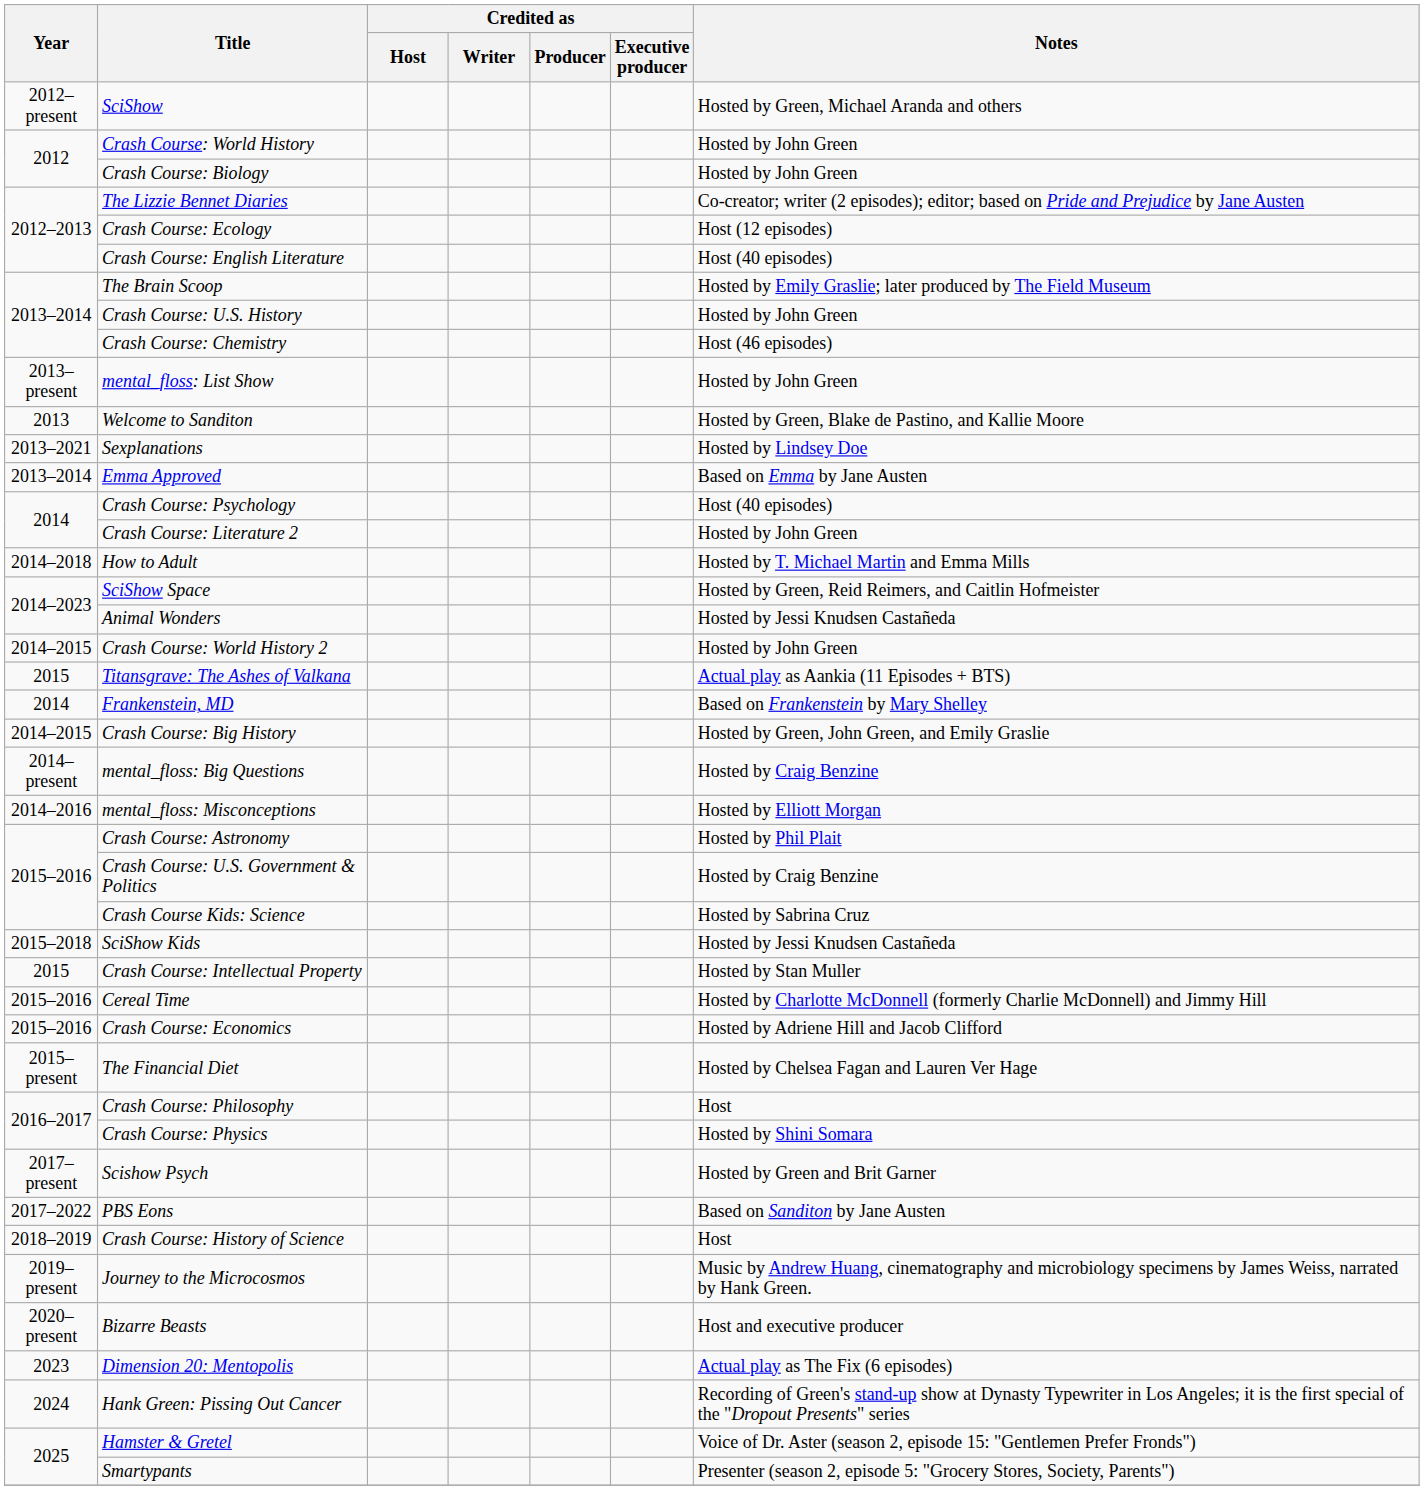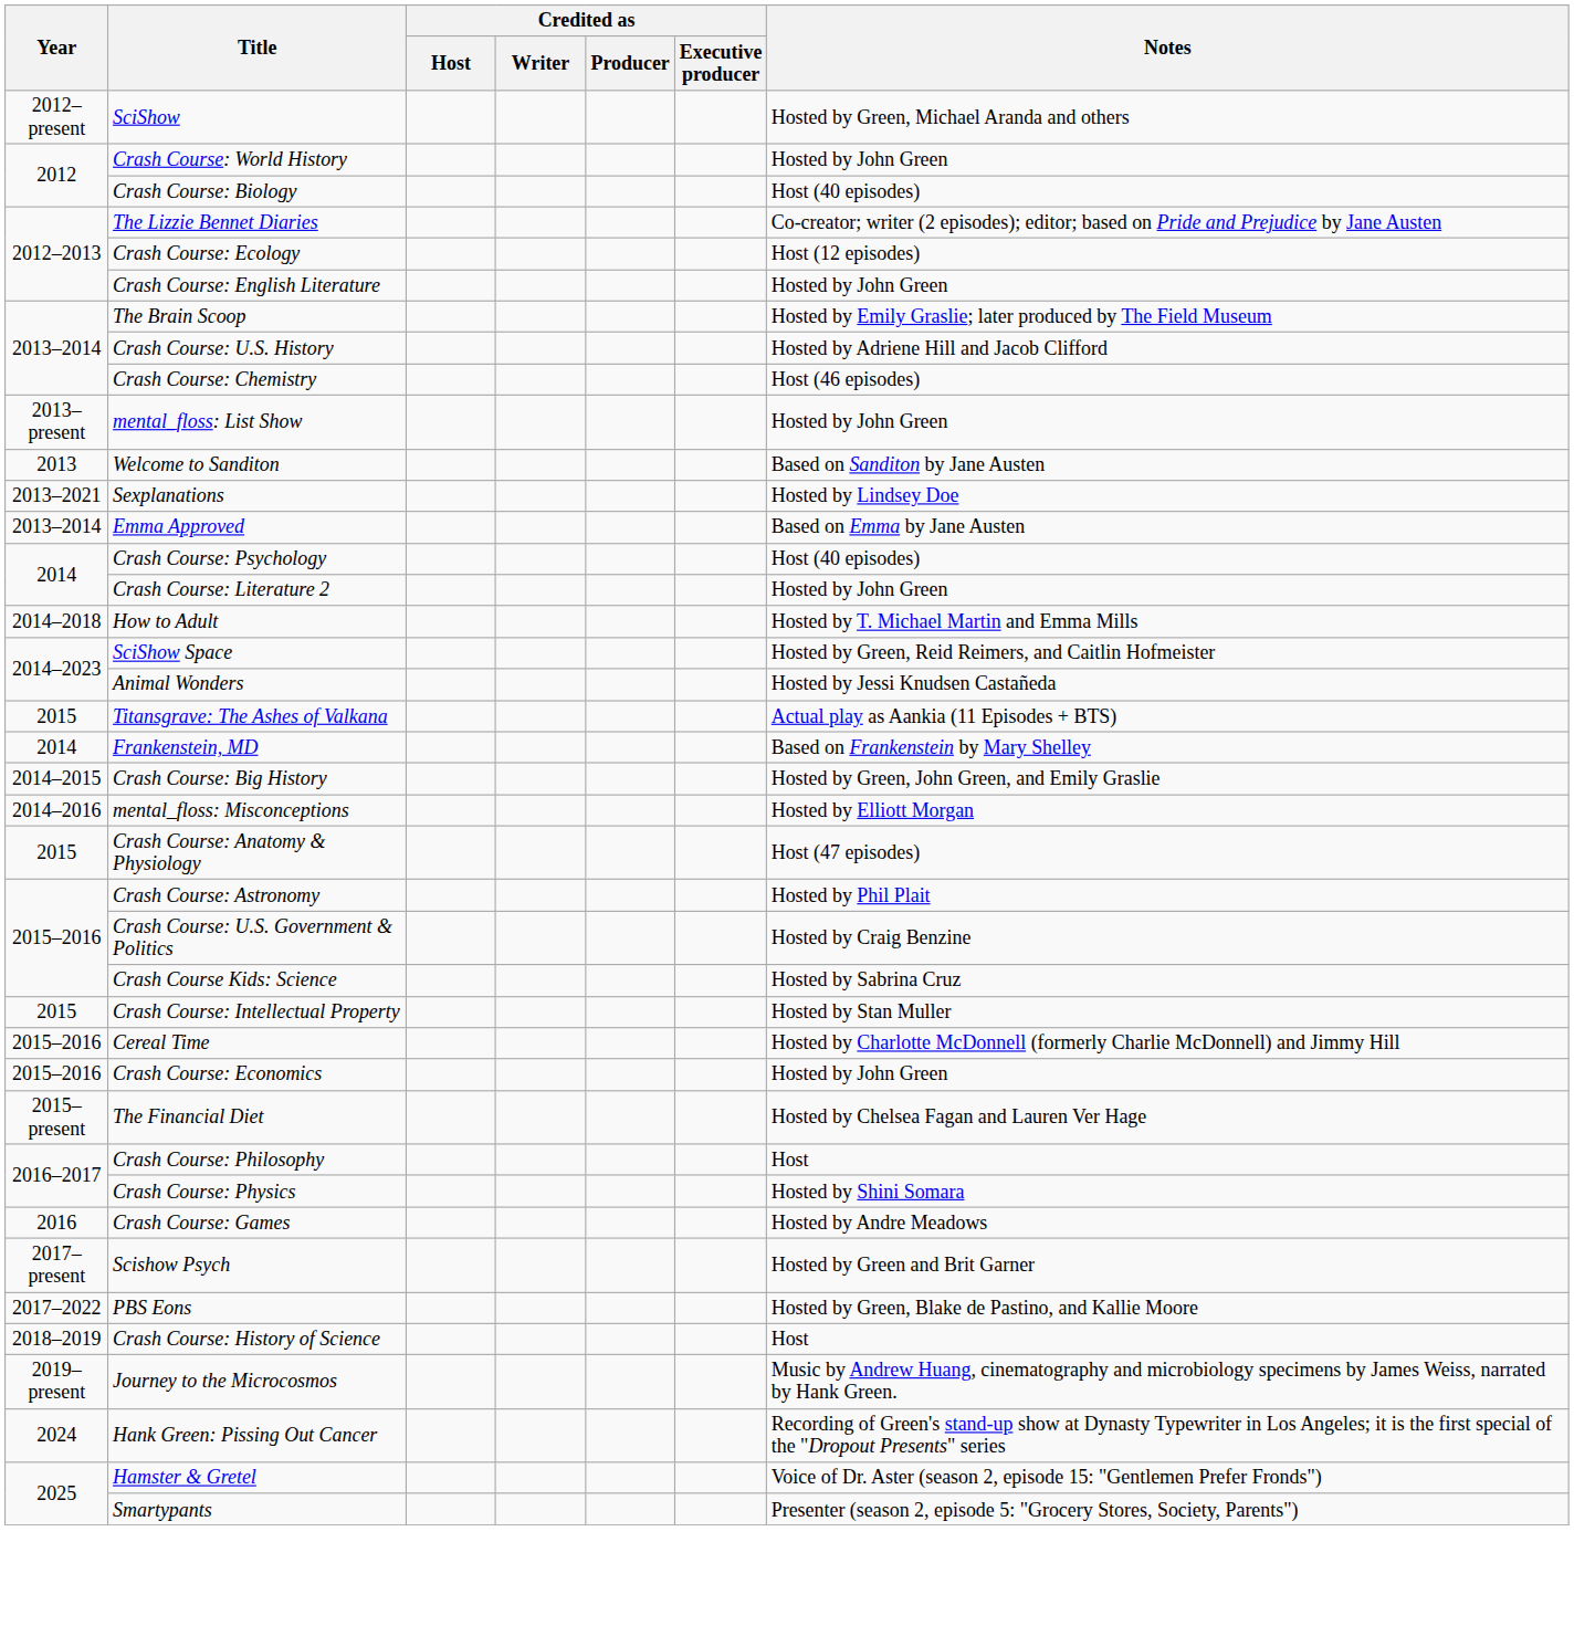 <table class="wikitable" style="text-align:center; margin-right:auto; margin-right:auto">
 <tr>
 <th rowspan="2">Year</th>
 <th rowspan="2">Title</th>
 <th colspan="4">Credited as</th>
 <th rowspan="2">Notes</th>
 </tr>
 <tr>
 <th width=65>Host</th>
 <th width=65>Writer</th>
 <th width=65>Producer</th>
 <th width=65>Executive producer</th>
 </tr>
 <tr>
 <td>2012–present</td>
 <td align="left"><em><a href='#'>SciShow</a></em></td>
 <td></td>
 <td></td>
 <td></td>
 <td></td>
 <td align="left">Hosted by Green, Michael Aranda and others</td>
 </tr>
 <tr>
 <td rowspan="2">2012</td>
 <td align="left"><em><a href='#'>Crash Course</a>: World History</em></td>
 <td></td>
 <td></td>
 <td></td>
 <td></td>
 <td align="left">Hosted by John Green</td>
 </tr>
 <tr>
 <td align="left"><em>Crash Course: Biology</em></td>
 <td></td>
 <td></td>
 <td></td>
 <td></td>
-<td align="left">Hosted by John Green</td>
+<td align="left">Host (40 episodes)</td>
 </tr>
 <tr>
 <td rowspan="3">2012–2013</td>
 <td align="left"><em><a href='#'>The Lizzie Bennet Diaries</a></em></td>
 <td></td>
 <td></td>
 <td></td>
 <td></td>
 <td align="left">Co-creator; writer (2 episodes); editor; based on <em><a href='#'>Pride and Prejudice</a></em> by <a href='#'>Jane Austen</a></td>
 </tr>
 <tr>
 <td align="left"><em>Crash Course: Ecology</em></td>
 <td></td>
 <td></td>
 <td></td>
 <td></td>
 <td align="left">Host (12 episodes)</td>
 </tr>
 <tr>
 <td align="left"><em>Crash Course: English Literature</em></td>
 <td></td>
 <td></td>
 <td></td>
 <td></td>
-<td align="left">Host (40 episodes)</td>
+<td align="left">Hosted by John Green</td>
 </tr>
 <tr>
 <td rowspan="3">2013–2014</td>
 <td align="left"><em>The Brain Scoop</em></td>
 <td></td>
 <td></td>
 <td></td>
 <td></td>
 <td align="left">Hosted by <a href='#'>Emily Graslie</a>; later produced by <a href='#'>The Field Museum</a></td>
 </tr>
 <tr>
 <td align="left"><em>Crash Course: U.S. History</em></td>
 <td></td>
 <td></td>
 <td></td>
 <td></td>
-<td align="left">Hosted by John Green</td>
+<td align="left">Hosted by Adriene Hill and Jacob Clifford</td>
 </tr>
 <tr>
 <td align="left"><em>Crash Course: Chemistry</em></td>
 <td></td>
 <td></td>
 <td></td>
 <td></td>
 <td align="left">Host (46 episodes)</td>
 </tr>
 <tr>
 <td>2013–present</td>
 <td align="left"><em><a href='#'>mental_floss</a>: List Show</em></td>
 <td></td>
 <td></td>
 <td></td>
 <td></td>
 <td align="left">Hosted by John Green</td>
 </tr>
 <tr>
 <td>2013</td>
 <td align="left"><em>Welcome to Sanditon</em></td>
 <td></td>
 <td></td>
 <td></td>
 <td></td>
-<td align="left">Hosted by Green, Blake de Pastino, and Kallie Moore</td>
+<td align="left">Based on <em><a href='#'>Sanditon</a></em> by Jane Austen</td>
 </tr>
 <tr>
 <td>2013–2021</td>
 <td align="left"><em>Sexplanations</em></td>
 <td></td>
 <td></td>
 <td></td>
 <td></td>
 <td align="left">Hosted by <a href='#'>Lindsey Doe</a></td>
 </tr>
 <tr>
 <td>2013–2014</td>
 <td align="left"><em><a href='#'>Emma Approved</a></em></td>
 <td></td>
 <td></td>
 <td></td>
 <td></td>
 <td align="left">Based on <em><a href='#'>Emma</a></em> by Jane Austen</td>
 </tr>
 <tr>
 <td rowspan="2">2014</td>
 <td align="left"><em>Crash Course: Psychology</em></td>
 <td></td>
 <td></td>
 <td></td>
 <td></td>
 <td align="left">Host (40 episodes)</td>
 </tr>
 <tr>
 <td align="left"><em>Crash Course: Literature 2</em></td>
 <td></td>
 <td></td>
 <td></td>
 <td></td>
 <td align="left">Hosted by John Green</td>
 </tr>
 <tr>
 <td>2014–2018</td>
 <td align="left"><em>How to Adult</em></td>
 <td></td>
 <td></td>
 <td></td>
 <td></td>
 <td align="left">Hosted by <a href='#'>T. Michael Martin</a> and Emma Mills</td>
 </tr>
 <tr>
 <td rowspan="2">2014–2023</td>
 <td align="left"><em><a href='#'>SciShow</a> Space</em></td>
 <td></td>
 <td></td>
 <td></td>
 <td></td>
 <td align="left">Hosted by Green, Reid Reimers, and Caitlin Hofmeister</td>
 </tr>
 <tr>
 <td align="left"><em>Animal Wonders</em></td>
 <td></td>
 <td></td>
 <td></td>
 <td></td>
 <td align="left">Hosted by Jessi Knudsen Castañeda</td>
 </tr>
 <tr>
-<td>2014–2015</td>
-<td align="left"><em>Crash Course: World History 2</em></td>
-<td></td>
-<td></td>
-<td></td>
-<td></td>
-<td align="left">Hosted by John Green</td>
-</tr>
-<tr>
 <td>2015</td>
 <td align="left"><em><a href='#'>Titansgrave: The Ashes of Valkana</a></em></td>
 <td></td>
 <td></td>
 <td></td>
 <td></td>
 <td align="left"><a href='#'>Actual play</a> as Aankia (11 Episodes + BTS)</td>
 </tr>
 <tr>
 <td>2014</td>
 <td align="left"><em><a href='#'>Frankenstein, MD</a></em></td>
 <td></td>
 <td></td>
 <td></td>
 <td></td>
 <td align="left">Based on <em><a href='#'>Frankenstein</a></em> by <a href='#'>Mary Shelley</a></td>
 </tr>
 <tr>
 <td>2014–2015</td>
 <td align="left"><em>Crash Course: Big History</em></td>
 <td></td>
 <td></td>
 <td></td>
 <td></td>
 <td align="left">Hosted by Green, John Green, and Emily Graslie</td>
 </tr>
 <tr>
-<td>2014–present</td>
-<td align="left"><em>mental_floss: Big Questions</em></td>
-<td></td>
-<td></td>
-<td></td>
-<td></td>
-<td align="left">Hosted by <a href='#'>Craig Benzine</a></td>
-</tr>
-<tr>
 <td>2014–2016</td>
 <td align="left"><em>mental_floss: Misconceptions</em></td>
 <td></td>
 <td></td>
 <td></td>
 <td></td>
 <td align="left">Hosted by <a href='#'>Elliott Morgan</a></td>
+</tr>
+<tr>
+<td>2015</td>
+<td align="left"><em>Crash Course: Anatomy & Physiology</em></td>
+<td></td>
+<td></td>
+<td></td>
+<td></td>
+<td align="left">Host (47 episodes)</td>
 </tr>
 <tr>
 <td rowspan="3">2015–2016</td>
 <td align="left"><em>Crash Course: Astronomy</em></td>
 <td></td>
 <td></td>
 <td></td>
 <td></td>
 <td align="left">Hosted by <a href='#'>Phil Plait</a></td>
 </tr>
 <tr>
 <td align="left"><em>Crash Course: U.S. Government & Politics</em></td>
 <td></td>
 <td></td>
 <td></td>
 <td></td>
 <td align="left">Hosted by Craig Benzine</td>
 </tr>
 <tr>
 <td align="left"><em>Crash Course Kids: Science</em></td>
 <td></td>
 <td></td>
 <td></td>
 <td></td>
 <td align="left">Hosted by Sabrina Cruz</td>
 </tr>
 <tr>
-<td>2015–2018</td>
-<td align="left"><em>SciShow Kids</em></td>
-<td></td>
-<td></td>
-<td></td>
-<td></td>
-<td align="left">Hosted by Jessi Knudsen Castañeda</td>
-</tr>
-<tr>
 <td>2015</td>
 <td align="left"><em>Crash Course: Intellectual Property</em></td>
 <td></td>
 <td></td>
 <td></td>
 <td></td>
 <td align="left">Hosted by Stan Muller</td>
 </tr>
 <tr>
 <td>2015–2016</td>
 <td align="left"><em>Cereal Time</em></td>
 <td></td>
 <td></td>
 <td></td>
 <td></td>
 <td align="left">Hosted by <a href='#'>Charlotte McDonnell</a> (formerly Charlie McDonnell) and Jimmy Hill</td>
 </tr>
 <tr>
 <td>2015–2016</td>
 <td align="left"><em>Crash Course: Economics</em></td>
 <td></td>
 <td></td>
 <td></td>
 <td></td>
-<td align="left">Hosted by Adriene Hill and Jacob Clifford</td>
+<td align="left">Hosted by John Green</td>
 </tr>
 <tr>
 <td>2015–present</td>
 <td align="left"><em>The Financial Diet</em></td>
 <td></td>
 <td></td>
 <td></td>
 <td></td>
 <td align="left">Hosted by Chelsea Fagan and Lauren Ver Hage</td>
 </tr>
 <tr>
 <td rowspan="2">2016–2017</td>
 <td align="left"><em>Crash Course: Philosophy</em></td>
 <td></td>
 <td></td>
 <td></td>
 <td></td>
 <td align="left">Host</td>
 </tr>
 <tr>
 <td align="left"><em>Crash Course: Physics</em></td>
 <td></td>
 <td></td>
 <td></td>
 <td></td>
 <td align="left">Hosted by <a href='#'>Shini Somara</a></td>
 </tr>
 <tr>
+<td>2016</td>
+<td align="left"><em>Crash Course: Games</em></td>
+<td></td>
+<td></td>
+<td></td>
+<td></td>
+<td align="left">Hosted by Andre Meadows</td>
+</tr>
+<tr>
 <td>2017–present</td>
 <td align="left"><em>Scishow Psych</em></td>
 <td></td>
 <td></td>
 <td></td>
 <td></td>
 <td align="left">Hosted by Green and Brit Garner</td>
 </tr>
 <tr>
 <td>2017–2022</td>
 <td align="left"><em>PBS Eons</em></td>
 <td></td>
 <td></td>
 <td></td>
 <td></td>
-<td align="left">Based on <em><a href='#'>Sanditon</a></em> by Jane Austen</td>
+<td align="left">Hosted by Green, Blake de Pastino, and Kallie Moore</td>
 </tr>
 <tr>
 <td rowspan="1">2018–2019</td>
 <td align="left"><em>Crash Course: History of Science</em></td>
 <td></td>
 <td></td>
 <td></td>
 <td></td>
 <td align="left">Host</td>
 </tr>
 <tr>
 <td rowspan="1">2019–present</td>
 <td align="left"><em>Journey to the Microcosmos</em></td>
 <td></td>
 <td></td>
 <td></td>
 <td></td>
 <td align="left">Music by <a href='#'>Andrew Huang</a>, cinematography and microbiology specimens by James Weiss, narrated by Hank Green.</td>
-</tr>
-<tr>
-<td rowspan="1">2020–present</td>
-<td align="left"><em>Bizarre Beasts</em></td>
-<td></td>
-<td></td>
-<td></td>
-<td></td>
-<td align= "left">Host and executive producer</td>
-</tr>
-<tr>
-<td>2023</td>
-<td align="left"><em><a href='#'>Dimension 20: Mentopolis</a></em></td>
-<td></td>
-<td></td>
-<td></td>
-<td></td>
-<td align="left"><a href='#'>Actual play</a> as The Fix (6 episodes)</td>
 </tr>
 <tr>
 <td>2024</td>
 <td align="left"><em>Hank Green: Pissing Out Cancer</em></td>
 <td></td>
 <td></td>
 <td></td>
 <td></td>
 <td align="left">Recording of Green's <a href='#'>stand-up</a> show at Dynasty Typewriter in Los Angeles; it is the first special of the "<em>Dropout Presents</em>" series</td>
 </tr>
 <tr>
 <td rowspan="2">2025</td>
 <td align="left"><a href='#'><em>Hamster & Gretel</em></a></td>
 <td></td>
 <td></td>
 <td></td>
 <td></td>
 <td align="left">Voice of Dr. Aster (season 2, episode 15:  "Gentlemen Prefer Fronds")</td>
 </tr>
 <tr>
 <td align="left"><em>Smartypants</em></td>
 <td></td>
 <td></td>
 <td></td>
 <td></td>
 <td align="left">Presenter (season 2, episode 5: "Grocery Stores, Society, Parents")</td>
 </tr>
 <tr>
 </tr>
 </table>
